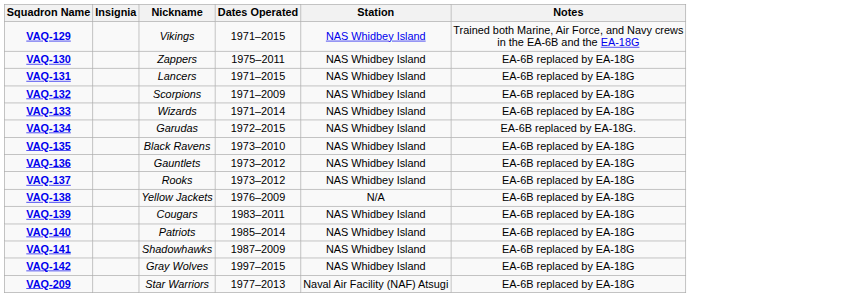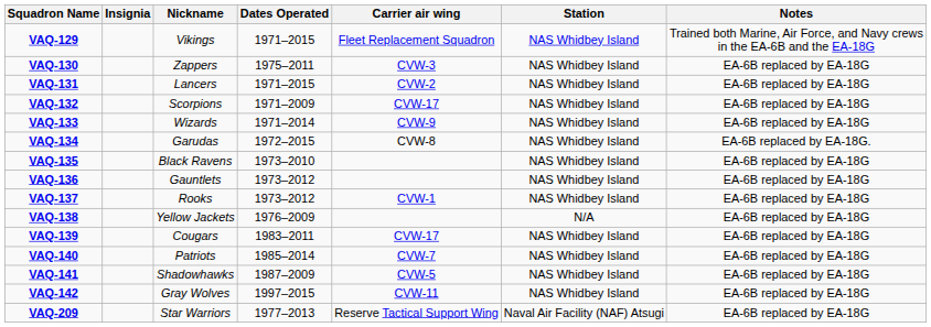 <table class="wikitable sortable" style="text-align:center; font-size:100%;">
 <tr>
 <th>Squadron Name</th>
 <th class="unsortable">Insignia</th>
 <th>Nickname</th>
 <th>Dates Operated</th>
+<th>Carrier air wing</th>
 <th>Station</th>
 <th>Notes</th>
 </tr>
 <tr>
 <td><strong><a href='#'>VAQ-129</a></strong></td>
 <td></td>
 <td><em>Vikings</em></td>
 <td>1971–2015</td>
+<td><a href='#'>Fleet Replacement Squadron</a></td>
 <td><a href='#'>NAS Whidbey Island</a></td>
 <td>Trained both Marine, Air Force, and Navy crews <br>in the EA-6B and the <a href='#'>EA-18G</a></td>
 </tr>
 <tr>
 <td><strong><a href='#'>VAQ-130</a></strong></td>
 <td></td>
 <td><em>Zappers</em></td>
 <td>1975–2011</td>
+<td><a href='#'>CVW-3</a></td>
 <td>NAS Whidbey Island</td>
 <td>EA-6B replaced by EA-18G</td>
 </tr>
 <tr>
 <td><strong><a href='#'>VAQ-131</a></strong></td>
 <td></td>
 <td><em>Lancers</em></td>
 <td>1971–2015</td>
+<td><a href='#'>CVW-2</a></td>
 <td>NAS Whidbey Island</td>
 <td>EA-6B replaced by EA-18G</td>
 </tr>
 <tr>
 <td><strong><a href='#'>VAQ-132</a></strong></td>
 <td></td>
 <td><em>Scorpions</em></td>
 <td>1971–2009</td>
+<td><a href='#'>CVW-17</a></td>
 <td>NAS Whidbey Island</td>
 <td>EA-6B replaced by EA-18G</td>
 </tr>
 <tr>
 <td><strong><a href='#'>VAQ-133</a></strong></td>
 <td></td>
 <td><em>Wizards</em></td>
 <td>1971–2014</td>
+<td><a href='#'>CVW-9</a></td>
 <td>NAS Whidbey Island</td>
 <td>EA-6B replaced by EA-18G</td>
 </tr>
 <tr>
 <td><strong><a href='#'>VAQ-134</a></strong></td>
 <td></td>
 <td><em>Garudas</em></td>
 <td>1972–2015</td>
+<td>CVW-8</td>
 <td>NAS Whidbey Island</td>
 <td>EA-6B replaced by EA-18G.</td>
 </tr>
 <tr>
 <td><strong><a href='#'>VAQ-135</a></strong></td>
 <td></td>
 <td><em>Black Ravens</em></td>
 <td>1973–2010</td>
+<td></td>
 <td>NAS Whidbey Island</td>
 <td>EA-6B replaced by EA-18G</td>
 </tr>
 <tr>
 <td><strong><a href='#'>VAQ-136</a></strong></td>
 <td></td>
 <td><em>Gauntlets</em></td>
 <td>1973–2012</td>
+<td></td>
 <td>NAS Whidbey Island</td>
 <td>EA-6B replaced by EA-18G</td>
 </tr>
 <tr>
 <td><strong><a href='#'>VAQ-137</a></strong></td>
 <td></td>
 <td><em>Rooks</em></td>
 <td>1973–2012</td>
+<td><a href='#'>CVW-1</a></td>
 <td>NAS Whidbey Island</td>
 <td>EA-6B replaced by EA-18G</td>
 </tr>
 <tr>
 <td><strong><a href='#'>VAQ-138</a></strong></td>
 <td></td>
 <td><em>Yellow Jackets</em></td>
 <td>1976–2009</td>
+<td></td>
 <td>N/A</td>
 <td>EA-6B replaced by EA-18G</td>
 </tr>
 <tr>
 <td><strong><a href='#'>VAQ-139</a></strong></td>
 <td></td>
 <td><em>Cougars</em></td>
 <td>1983–2011</td>
+<td><a href='#'>CVW-17</a></td>
 <td>NAS Whidbey Island</td>
 <td>EA-6B replaced by EA-18G</td>
 </tr>
 <tr>
 <td><strong><a href='#'>VAQ-140</a></strong></td>
 <td></td>
 <td><em>Patriots</em></td>
 <td>1985–2014</td>
+<td><a href='#'>CVW-7</a></td>
 <td>NAS Whidbey Island</td>
 <td>EA-6B replaced by EA-18G</td>
 </tr>
 <tr>
 <td><strong><a href='#'>VAQ-141</a></strong></td>
 <td></td>
 <td><em>Shadowhawks</em></td>
 <td>1987–2009</td>
+<td><a href='#'>CVW-5</a></td>
 <td>NAS Whidbey Island</td>
 <td>EA-6B replaced by EA-18G</td>
 </tr>
 <tr>
 <td><strong><a href='#'>VAQ-142</a></strong></td>
 <td></td>
 <td><em>Gray Wolves</em></td>
 <td>1997–2015</td>
+<td><a href='#'>CVW-11</a></td>
 <td>NAS Whidbey Island</td>
 <td>EA-6B replaced by EA-18G</td>
 </tr>
 <tr>
 <td><strong><a href='#'>VAQ-209</a></strong></td>
 <td></td>
 <td><em>Star Warriors</em></td>
 <td>1977–2013</td>
+<td>Reserve <a href='#'>Tactical Support Wing</a></td>
 <td>Naval Air Facility (NAF) Atsugi</td>
 <td>EA-6B replaced by EA-18G</td>
 </tr>
 </table>
